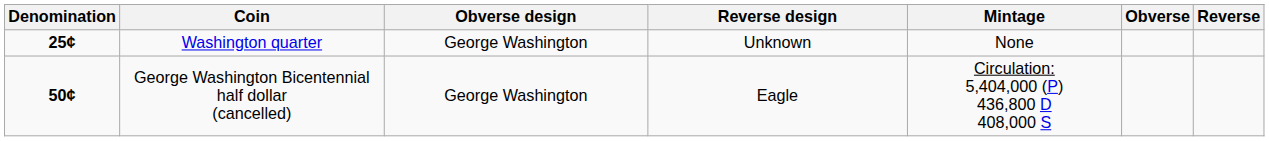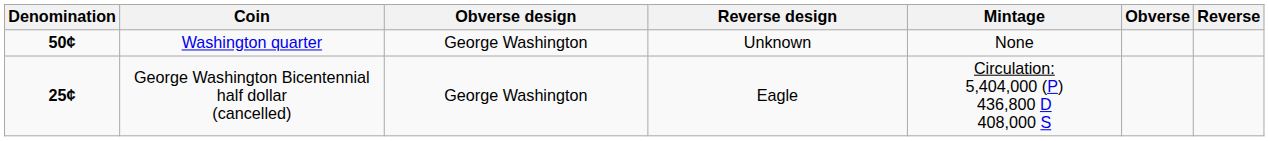 <table class="wikitable">
 <tr>
 <th width="5%">Denomination</th>
 <th width="25%">Coin</th>
 <th width="25%">Obverse design</th>
 <th width="25%">Reverse design</th>
 <th width="25%">Mintage</th>
 <th>Obverse</th>
 <th>Reverse</th>
 </tr>
 <tr>
-<td align="center"><strong>25¢</strong></td>
+<td align="center"><strong>50¢</strong></td>
 <td align="center"><a href='#'>Washington quarter</a> </td>
 <td align="center">George Washington</td>
 <td align="center">Unknown</td>
 <td align="center">None</td>
 <td></td>
 <td></td>
 </tr>
 <tr>
-<td align="center"><strong>50¢</strong></td>
+<td align="center"><strong>25¢</strong></td>
 <td align="center">George Washington Bicentennial half dollar<br>(cancelled) </td>
 <td align="center">George Washington</td>
 <td align="center">Eagle</td>
 <td align="center"><u>Circulation:</u><br>5,404,000 (<a href='#'>P</a>)<br>436,800 <a href='#'>D</a><br>408,000 <a href='#'>S</a></td>
 <td></td>
 <td></td>
 </tr>
 </table>
